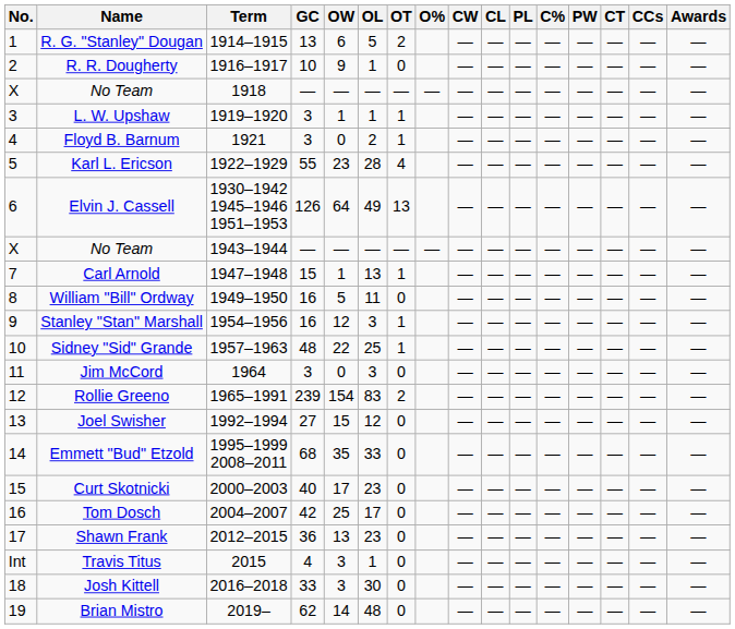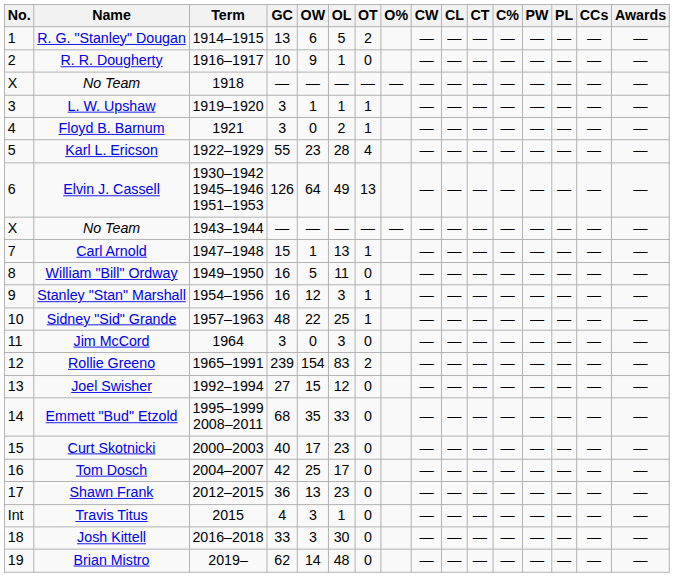 <table class="wikitable sortable">
 <tr>
 <th>No.</th>
 <th>Name</th>
 <th>Term</th>
 <th>GC</th>
 <th>OW</th>
 <th>OL</th>
 <th>OT</th>
 <th>O%</th>
 <th>CW</th>
 <th>CL</th>
-<th>PL</th>
+<th>CT</th>
 <th>C%</th>
 <th>PW</th>
-<th>CT</th>
+<th>PL</th>
 <th>CCs</th>
 <th class="unsortable">Awards</th>
 </tr>
 <tr>
 <td>1</td>
 <td align="center"><a href='#'>R. G. "Stanley" Dougan</a></td>
 <td align="center">1914–1915</td>
 <td align="center">13</td>
 <td align="center">6</td>
 <td align="center">5</td>
 <td align="center">2</td>
 <td align="center"></td>
 <td align="center">—</td>
 <td align="center">—</td>
 <td align="center">—</td>
 <td align="center">—</td>
 <td align="center">—</td>
 <td align="center">—</td>
 <td align="center">—</td>
 <td align="center">—</td>
 </tr>
 <tr>
 <td>2</td>
 <td align="center"><a href='#'>R. R. Dougherty</a></td>
 <td align="center">1916–1917</td>
 <td align="center">10</td>
 <td align="center">9</td>
 <td align="center">1</td>
 <td align="center">0</td>
 <td align="center"></td>
 <td align="center">—</td>
 <td align="center">—</td>
 <td align="center">—</td>
 <td align="center">—</td>
 <td align="center">—</td>
 <td align="center">—</td>
 <td align="center">—</td>
 <td align="center">—</td>
 </tr>
 <tr>
 <td>X</td>
 <td align="center"><em>No Team</em></td>
 <td align="center">1918</td>
 <td align="center">—</td>
 <td align="center">—</td>
 <td align="center">—</td>
 <td align="center">—</td>
 <td align="center">—</td>
 <td align="center">—</td>
 <td align="center">—</td>
 <td align="center">—</td>
 <td align="center">—</td>
 <td align="center">—</td>
 <td align="center">—</td>
 <td align="center">—</td>
 <td align="center">—</td>
 </tr>
 <tr>
 <td>3</td>
 <td align="center"><a href='#'>L. W. Upshaw</a></td>
 <td align="center">1919–1920</td>
 <td align="center">3</td>
 <td align="center">1</td>
 <td align="center">1</td>
 <td align="center">1</td>
 <td align="center"></td>
 <td align="center">—</td>
 <td align="center">—</td>
 <td align="center">—</td>
 <td align="center">—</td>
 <td align="center">—</td>
 <td align="center">—</td>
 <td align="center">—</td>
 <td align="center">—</td>
 </tr>
 <tr>
 <td>4</td>
 <td align="center"><a href='#'>Floyd B. Barnum</a></td>
 <td align="center">1921</td>
 <td align="center">3</td>
 <td align="center">0</td>
 <td align="center">2</td>
 <td align="center">1</td>
 <td align="center"></td>
 <td align="center">—</td>
 <td align="center">—</td>
 <td align="center">—</td>
 <td align="center">—</td>
 <td align="center">—</td>
 <td align="center">—</td>
 <td align="center">—</td>
 <td align="center">—</td>
 </tr>
 <tr>
 <td>5</td>
 <td align="center"><a href='#'>Karl L. Ericson</a></td>
 <td align="center">1922–1929</td>
 <td align="center">55</td>
 <td align="center">23</td>
 <td align="center">28</td>
 <td align="center">4</td>
 <td align="center"></td>
 <td align="center">—</td>
 <td align="center">—</td>
 <td align="center">—</td>
 <td align="center">—</td>
 <td align="center">—</td>
 <td align="center">—</td>
 <td align="center">—</td>
 <td align="center">—</td>
 </tr>
 <tr>
 <td>6</td>
 <td align="center"><a href='#'>Elvin J. Cassell</a></td>
 <td align="center">1930–1942<br>1945–1946<br>1951–1953</td>
 <td align="center">126</td>
 <td align="center">64</td>
 <td align="center">49</td>
 <td align="center">13</td>
 <td align="center"></td>
 <td align="center">—</td>
 <td align="center">—</td>
 <td align="center">—</td>
 <td align="center">—</td>
 <td align="center">—</td>
 <td align="center">—</td>
 <td align="center">—</td>
 <td align="center">—</td>
 </tr>
 <tr>
 <td>X</td>
 <td align="center"><em>No Team</em></td>
 <td align="center">1943–1944</td>
 <td align="center">—</td>
 <td align="center">—</td>
 <td align="center">—</td>
 <td align="center">—</td>
 <td align="center">—</td>
 <td align="center">—</td>
 <td align="center">—</td>
 <td align="center">—</td>
 <td align="center">—</td>
 <td align="center">—</td>
 <td align="center">—</td>
 <td align="center">—</td>
 <td align="center">—</td>
 </tr>
 <tr>
 <td>7</td>
 <td align="center"><a href='#'>Carl Arnold</a></td>
 <td align="center">1947–1948</td>
 <td align="center">15</td>
 <td align="center">1</td>
 <td align="center">13</td>
 <td align="center">1</td>
 <td align="center"></td>
 <td align="center">—</td>
 <td align="center">—</td>
 <td align="center">—</td>
 <td align="center">—</td>
 <td align="center">—</td>
 <td align="center">—</td>
 <td align="center">—</td>
 <td align="center">—</td>
 </tr>
 <tr>
 <td>8</td>
 <td align="center"><a href='#'>William "Bill" Ordway</a></td>
 <td align="center">1949–1950</td>
 <td align="center">16</td>
 <td align="center">5</td>
 <td align="center">11</td>
 <td align="center">0</td>
 <td align="center"></td>
 <td align="center">—</td>
 <td align="center">—</td>
 <td align="center">—</td>
 <td align="center">—</td>
 <td align="center">—</td>
 <td align="center">—</td>
 <td align="center">—</td>
 <td align="center">—</td>
 </tr>
 <tr>
 <td>9</td>
 <td align="center"><a href='#'>Stanley "Stan" Marshall</a></td>
 <td align="center">1954–1956</td>
 <td align="center">16</td>
 <td align="center">12</td>
 <td align="center">3</td>
 <td align="center">1</td>
 <td align="center"></td>
 <td align="center">—</td>
 <td align="center">—</td>
 <td align="center">—</td>
 <td align="center">—</td>
 <td align="center">—</td>
 <td align="center">—</td>
 <td align="center">—</td>
 <td align="center">—</td>
 </tr>
 <tr>
 <td>10</td>
 <td align="center"><a href='#'>Sidney "Sid" Grande</a></td>
 <td align="center">1957–1963</td>
 <td align="center">48</td>
 <td align="center">22</td>
 <td align="center">25</td>
 <td align="center">1</td>
 <td align="center"></td>
 <td align="center">—</td>
 <td align="center">—</td>
 <td align="center">—</td>
 <td align="center">—</td>
 <td align="center">—</td>
 <td align="center">—</td>
 <td align="center">—</td>
 <td align="center">—</td>
 </tr>
 <tr>
 <td>11</td>
 <td align="center"><a href='#'>Jim McCord</a></td>
 <td align="center">1964</td>
 <td align="center">3</td>
 <td align="center">0</td>
 <td align="center">3</td>
 <td align="center">0</td>
 <td align="center"></td>
 <td align="center">—</td>
 <td align="center">—</td>
 <td align="center">—</td>
 <td align="center">—</td>
 <td align="center">—</td>
 <td align="center">—</td>
 <td align="center">—</td>
 <td align="center">—</td>
 </tr>
 <tr>
 <td>12</td>
 <td align="center"><a href='#'>Rollie Greeno</a></td>
 <td align="center">1965–1991</td>
 <td align="center">239</td>
 <td align="center">154</td>
 <td align="center">83</td>
 <td align="center">2</td>
 <td align="center"></td>
 <td align="center">—</td>
 <td align="center">—</td>
 <td align="center">—</td>
 <td align="center">—</td>
 <td align="center">—</td>
 <td align="center">—</td>
 <td align="center">—</td>
 <td align="center">—</td>
 </tr>
 <tr>
 <td>13</td>
 <td align="center"><a href='#'>Joel Swisher</a></td>
 <td align="center">1992–1994</td>
 <td align="center">27</td>
 <td align="center">15</td>
 <td align="center">12</td>
 <td align="center">0</td>
 <td align="center"></td>
 <td align="center">—</td>
 <td align="center">—</td>
 <td align="center">—</td>
 <td align="center">—</td>
 <td align="center">—</td>
 <td align="center">—</td>
 <td align="center">—</td>
 <td align="center">—</td>
 </tr>
 <tr>
 <td>14</td>
 <td align="center"><a href='#'>Emmett "Bud" Etzold</a></td>
 <td align="center">1995–1999<br>2008–2011</td>
 <td align="center">68</td>
 <td align="center">35</td>
 <td align="center">33</td>
 <td align="center">0</td>
 <td align="center"></td>
 <td align="center">—</td>
 <td align="center">—</td>
 <td align="center">—</td>
 <td align="center">—</td>
 <td align="center">—</td>
 <td align="center">—</td>
 <td align="center">—</td>
 <td align="center">—</td>
 </tr>
 <tr>
 <td>15</td>
 <td align="center"><a href='#'>Curt Skotnicki</a></td>
 <td align="center">2000–2003</td>
 <td align="center">40</td>
 <td align="center">17</td>
 <td align="center">23</td>
 <td align="center">0</td>
 <td align="center"></td>
 <td align="center">—</td>
 <td align="center">—</td>
 <td align="center">—</td>
 <td align="center">—</td>
 <td align="center">—</td>
 <td align="center">—</td>
 <td align="center">—</td>
 <td align="center">—</td>
 </tr>
 <tr>
 <td>16</td>
 <td align="center"><a href='#'>Tom Dosch</a></td>
 <td align="center">2004–2007</td>
 <td align="center">42</td>
 <td align="center">25</td>
 <td align="center">17</td>
 <td align="center">0</td>
 <td align="center"></td>
 <td align="center">—</td>
 <td align="center">—</td>
 <td align="center">—</td>
 <td align="center">—</td>
 <td align="center">—</td>
 <td align="center">—</td>
 <td align="center">—</td>
 <td align="center">—</td>
 </tr>
 <tr>
 <td>17</td>
 <td align="center"><a href='#'>Shawn Frank</a></td>
 <td align="center">2012–2015</td>
 <td align="center">36</td>
 <td align="center">13</td>
 <td align="center">23</td>
 <td align="center">0</td>
 <td align="center"></td>
 <td align="center">—</td>
 <td align="center">—</td>
 <td align="center">—</td>
 <td align="center">—</td>
 <td align="center">—</td>
 <td align="center">—</td>
 <td align="center">—</td>
 <td align="center">—</td>
 </tr>
 <tr>
 <td>Int</td>
 <td align="center"><a href='#'>Travis Titus</a></td>
 <td align="center">2015</td>
 <td align="center">4</td>
 <td align="center">3</td>
 <td align="center">1</td>
 <td align="center">0</td>
 <td align="center"></td>
 <td align="center">—</td>
 <td align="center">—</td>
 <td align="center">—</td>
 <td align="center">—</td>
 <td align="center">—</td>
 <td align="center">—</td>
 <td align="center">—</td>
 <td align="center">—</td>
 </tr>
 <tr>
 <td>18</td>
 <td align="center"><a href='#'>Josh Kittell</a></td>
 <td align="center">2016–2018</td>
 <td align="center">33</td>
 <td align="center">3</td>
 <td align="center">30</td>
 <td align="center">0</td>
 <td align="center"></td>
 <td align="center">—</td>
 <td align="center">—</td>
 <td align="center">—</td>
 <td align="center">—</td>
 <td align="center">—</td>
 <td align="center">—</td>
 <td align="center">—</td>
 <td align="center">—</td>
 </tr>
 <tr>
 <td>19</td>
 <td align="center"><a href='#'>Brian Mistro</a></td>
 <td align="center">2019–</td>
 <td align="center">62</td>
 <td align="center">14</td>
 <td align="center">48</td>
 <td align="center">0</td>
 <td align="center"></td>
 <td align="center">—</td>
 <td align="center">—</td>
 <td align="center">—</td>
 <td align="center">—</td>
 <td align="center">—</td>
 <td align="center">—</td>
 <td align="center">—</td>
 <td align="center">—</td>
 </tr>
 </table>
